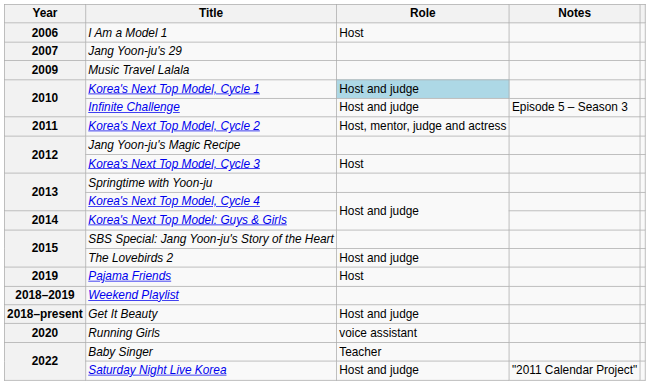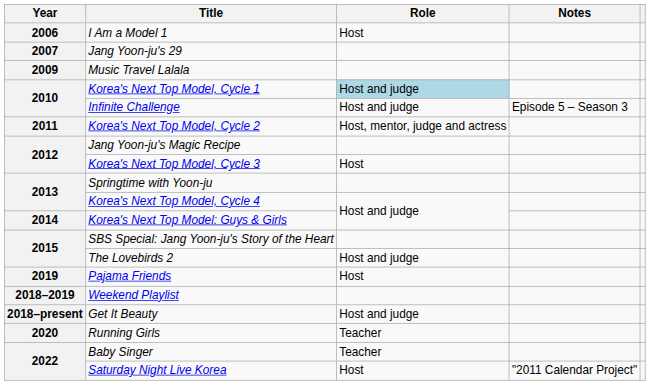 <table class="wikitable plainrowheaders sortable">
 <tr>
 <th scope="col">Year</th>
 <th scope="col">Title</th>
 <th scope="col">Role</th>
 <th scope="col">Notes</th>
 <th scope="col" class="unsortable"></th>
 </tr>
 <tr>
 <th scope="row">2006</th>
 <td><em>I Am a Model 1</em></td>
 <td>Host</td>
 <td></td>
 <td style="text-align:center"></td>
 </tr>
 <tr>
 <th scope="row">2007</th>
 <td><em>Jang Yoon-ju's 29</em></td>
 <td></td>
 <td></td>
 <td style="text-align:center"></td>
 </tr>
 <tr>
 <th scope="row">2009</th>
 <td><em>Music Travel Lalala</em></td>
 <td></td>
 <td></td>
 <td style="text-align:center"></td>
 </tr>
 <tr>
 <th scope="row" rowspan="2">2010</th>
 <td><em><a href='#'>Korea's Next Top Model, Cycle 1</a></em></td>
 <td style="background: lightblue;">Host and judge</td>
 <td></td>
 <td style="text-align:center"></td>
 </tr>
 <tr>
 <td><em><a href='#'>Infinite Challenge</a></em></td>
 <td>Host and judge</td>
 <td>Episode 5 – Season 3</td>
 <td style="text-align:center"></td>
 </tr>
 <tr>
 <th scope="row">2011</th>
 <td><em><a href='#'>Korea's Next Top Model, Cycle 2</a></em></td>
 <td>Host, mentor, judge and actress</td>
 <td></td>
 <td style="text-align:center"></td>
 </tr>
 <tr>
 <th scope="row" rowspan="2">2012</th>
 <td><em>Jang Yoon-ju's Magic Recipe</em></td>
 <td></td>
 <td></td>
 <td style="text-align:center"></td>
 </tr>
 <tr>
 <td><em><a href='#'>Korea's Next Top Model, Cycle 3</a></em></td>
 <td>Host</td>
 <td></td>
 <td style="text-align:center"></td>
 </tr>
 <tr>
 <th scope="row" rowspan="2">2013</th>
 <td><em>Springtime with Yoon-ju</em></td>
 <td></td>
 <td></td>
 <td style="text-align:center"></td>
 </tr>
 <tr>
 <td><em><a href='#'>Korea's Next Top Model, Cycle 4</a></em></td>
 <td rowspan="2">Host and judge</td>
 <td></td>
 <td style="text-align:center"></td>
 </tr>
 <tr>
 <th scope="row">2014</th>
 <td><a href='#'><em>Korea's Next Top Model: Guys & Girls</em></a></td>
 <td></td>
 <td style="text-align:center"></td>
 </tr>
 <tr>
 <th scope="row" rowspan="2">2015</th>
 <td><em>SBS Special: Jang Yoon-ju's Story of the Heart</em></td>
 <td></td>
 <td></td>
 <td style="text-align:center"></td>
 </tr>
 <tr>
 <td><em>The Lovebirds 2</em></td>
 <td>Host and judge</td>
 <td></td>
 <td style="text-align:center"></td>
 </tr>
 <tr>
 <th scope="row">2019</th>
 <td><em><a href='#'>Pajama Friends</a></em></td>
 <td>Host</td>
 <td></td>
 <td style="text-align:center"></td>
 </tr>
 <tr>
 <th scope="row">2018–2019</th>
 <td><em><a href='#'>Weekend Playlist</a></em></td>
 <td></td>
 <td></td>
 <td style="text-align:center"></td>
 </tr>
 <tr>
 <th scope="row">2018–present</th>
 <td><em>Get It Beauty</em></td>
 <td>Host and judge</td>
 <td></td>
 <td style="text-align:center"></td>
 </tr>
 <tr>
 <th scope="row">2020</th>
 <td><em>Running Girls</em></td>
-<td>voice assistant</td>
+<td>Teacher</td>
 <td></td>
 <td style="text-align:center"></td>
 </tr>
 <tr>
 <th scope="row" rowspan="2">2022</th>
 <td><em>Baby Singer</em></td>
 <td>Teacher</td>
 <td></td>
 <td style="text-align:center"></td>
 </tr>
 <tr>
 <td><em><a href='#'>Saturday Night Live Korea</a></em></td>
-<td>Host and judge</td>
+<td>Host</td>
 <td>"2011 Calendar Project"</td>
 <td style="text-align:center"></td>
 </tr>
 </table>
